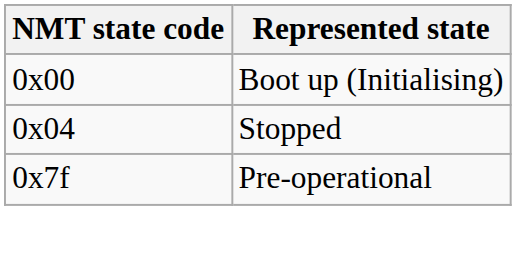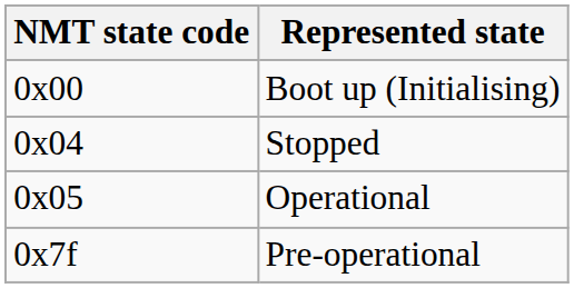 <table class="wikitable">
 <tr>
 <th>NMT state code</th>
 <th>Represented state</th>
 </tr>
 <tr>
 <td>0x00</td>
 <td>Boot up (Initialising)</td>
 </tr>
 <tr>
 <td>0x04</td>
 <td>Stopped</td>
 </tr>
 <tr>
+<td>0x05</td>
+<td>Operational</td>
+</tr>
+<tr>
 <td>0x7f</td>
 <td>Pre-operational</td>
 </tr>
 </table>
